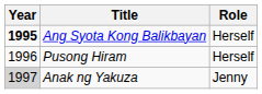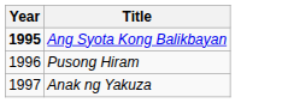 <table class="wikitable sortable">
 <tr>
 <th>Year</th>
 <th>Title</th>
-<th>Role</th>
 </tr>
 <tr>
 <td><strong>1995</strong></td>
 <td><em><a href='#'>Ang Syota Kong Balikbayan</a></em></td>
-<td>Herself</td>
 </tr>
 <tr>
 <td>1996</td>
 <td><em>Pusong Hiram</em></td>
-<td>Herself</td>
 </tr>
 <tr>
-<td style="background: lightgrey;">1997</td>
+<td>1997</td>
 <td><em>Anak ng Yakuza</em></td>
-<td>Jenny</td>
 </tr>
 </table>
